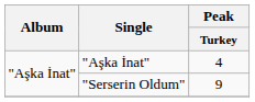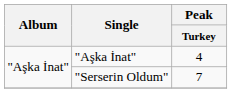 <table class="wikitable">
 <tr>
 <th rowspan="2">Album</th>
 <th rowspan="2">Single</th>
 <th>Peak</th>
 </tr>
 <tr>
 <th width="60"><small>Turkey</small></th>
 </tr>
 <tr>
 <td align="center" rowspan="2">"Aşka İnat"</td>
 <td align="left">"Aşka İnat"</td>
 <td align="center">4</td>
 </tr>
 <tr>
 <td align="left">"Serserin Oldum"</td>
-<td align="center">9</td>
+<td align="center">7</td>
 </tr>
 <tr>
 </tr>
 </table>
